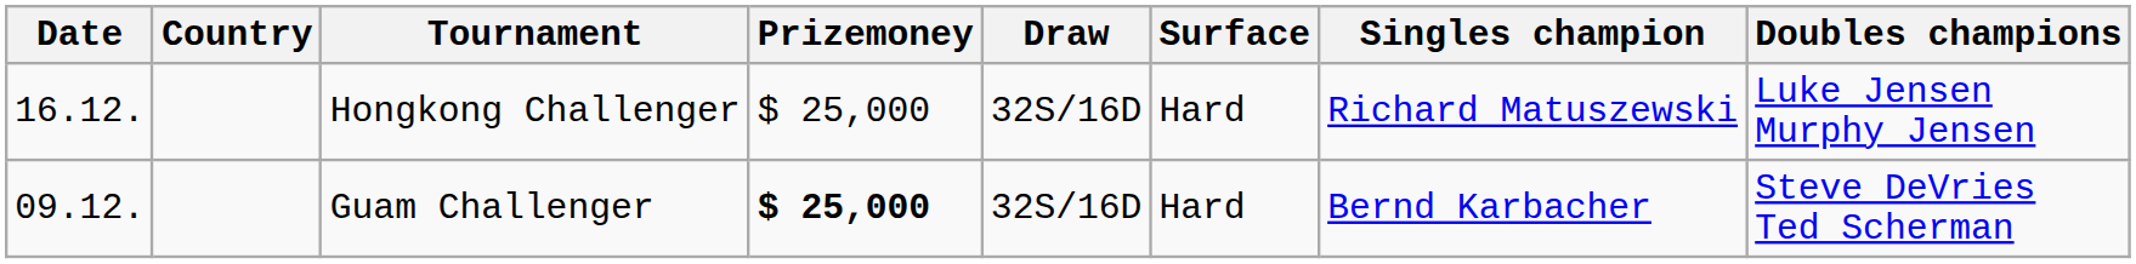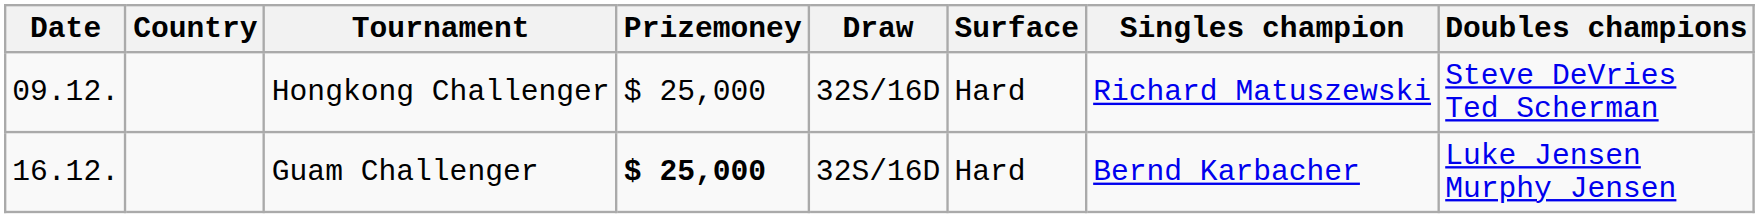 <table class="sortable wikitable" style=font-size:97%>
 <tr>
 <th>Date</th>
 <th>Country</th>
 <th>Tournament</th>
 <th>Prizemoney</th>
 <th>Draw</th>
 <th>Surface</th>
 <th>Singles champion</th>
 <th>Doubles champions</th>
 </tr>
 <tr>
-<td>16.12.</td>
+<td>09.12.</td>
 <td></td>
 <td>Hongkong Challenger</td>
 <td>$ 25,000</td>
 <td>32S/16D</td>
 <td>Hard</td>
 <td> <a href='#'>Richard Matuszewski</a></td>
-<td> <a href='#'>Luke Jensen</a><br> <a href='#'>Murphy Jensen</a></td>
+<td> <a href='#'>Steve DeVries</a><br> <a href='#'>Ted Scherman</a></td>
 </tr>
 <tr>
-<td>09.12.</td>
+<td>16.12.</td>
 <td></td>
 <td>Guam Challenger</td>
 <td><strong>$ 25,000</strong></td>
 <td>32S/16D</td>
 <td>Hard</td>
 <td> <a href='#'>Bernd Karbacher</a></td>
-<td> <a href='#'>Steve DeVries</a><br> <a href='#'>Ted Scherman</a></td>
+<td> <a href='#'>Luke Jensen</a><br> <a href='#'>Murphy Jensen</a></td>
 </tr>
 </table>
